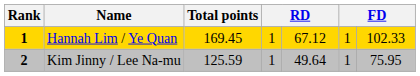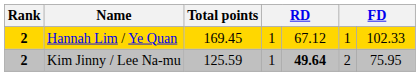 <table class="wikitable sortable">
 <tr>
 <th>Rank</th>
 <th>Name</th>
 <th>Total points</th>
 <th colspan="2" width="80px"><a href='#'>RD</a></th>
 <th colspan="2" width="80px"><a href='#'>FD</a></th>
 </tr>
 <tr bgcolor="gold">
-<td align="center"><strong>1</strong></td>
+<td align="center"><strong>2</strong></td>
 <td><a href='#'>Hannah Lim</a> / <a href='#'>Ye Quan</a></td>
 <td align="center">169.45</td>
 <td align="center">1</td>
 <td align="center">67.12</td>
 <td align="center">1</td>
 <td align="center">102.33</td>
 </tr>
 <tr bgcolor="silver">
 <td align="center"><strong>2</strong></td>
 <td>Kim Jinny / Lee Na-mu</td>
 <td align="center">125.59</td>
 <td align="center">1</td>
-<td align="center">49.64</td>
-<td align="center">1</td>
+<td align="center"><strong>49.64</strong></td>
+<td align="center">2</td>
 <td align="center">75.95</td>
 </tr>
 </table>
